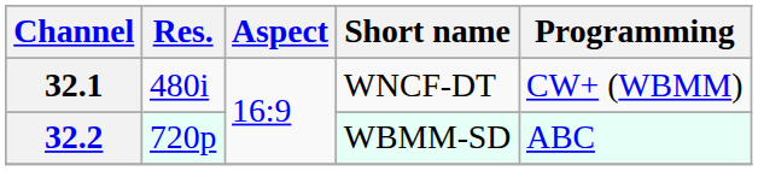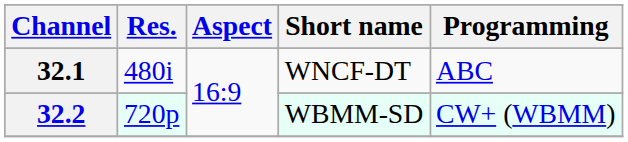 <table class="wikitable">
 <tr>
 <th scope = "col"><a href='#'>Channel</a></th>
 <th scope = "col"><a href='#'>Res.</a></th>
 <th scope = "col"><a href='#'>Aspect</a></th>
 <th scope = "col">Short name</th>
 <th scope = "col">Programming</th>
 </tr>
 <tr>
 <th scope = "row">32.1</th>
 <td><a href='#'>480i</a></td>
 <td rowspan=2><a href='#'>16:9</a></td>
 <td>WNCF-DT</td>
-<td><a href='#'>CW+</a> (<a href='#'>WBMM</a>)</td>
+<td><a href='#'>ABC</a></td>
 </tr>
 <tr style="background-color: #E6FFF7;">
 <th scope = "row"><a href='#'>32.2</a></th>
 <td><a href='#'>720p</a></td>
 <td>WBMM-SD</td>
-<td><a href='#'>ABC</a></td>
+<td><a href='#'>CW+</a> (<a href='#'>WBMM</a>)</td>
 </tr>
 <tr>
 </tr>
 </table>
